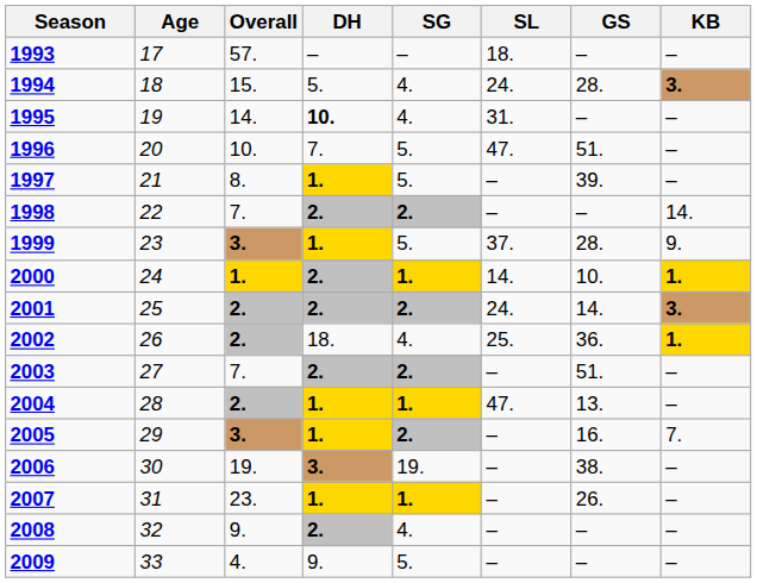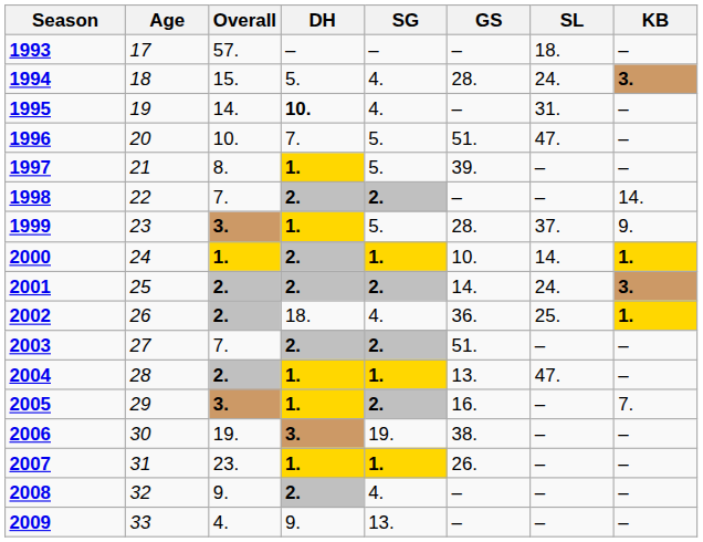 <table class=wikitable style="font-size:95%;" style="text-align:center">
 <tr>
 <th style="width:6em;">Season</th>
 <th style="width:4em;">Age</th>
 <th>Overall</th>
 <th style="width:4em;">DH</th>
 <th style="width:4em;">SG</th>
+<th style="width:4em;">GS</th>
 <th style="width:4em;">SL</th>
-<th style="width:4em;">GS</th>
 <th style="width:4em;">KB</th>
 </tr>
 <tr>
 <td><strong><a href='#'>1993</a></strong></td>
 <td><em>17</em></td>
 <td>57.</td>
 <td>–</td>
 <td>–</td>
+<td>–</td>
 <td>18.</td>
-<td>–</td>
 <td>–</td>
 </tr>
 <tr>
 <td><strong><a href='#'>1994</a></strong></td>
 <td><em>18</em></td>
 <td>15.</td>
 <td>5.</td>
 <td>4.</td>
+<td>28.</td>
 <td>24.</td>
-<td>28.</td>
 <td bgcolor="cc9966"><strong>3.</strong></td>
 </tr>
 <tr>
 <td><strong><a href='#'>1995</a></strong></td>
 <td><em>19</em></td>
 <td>14.</td>
 <td><strong>10.</strong></td>
 <td>4.</td>
+<td>–</td>
 <td>31.</td>
-<td>–</td>
 <td>–</td>
 </tr>
 <tr>
 <td><strong><a href='#'>1996</a></strong></td>
 <td><em>20</em></td>
 <td>10.</td>
 <td>7.</td>
 <td>5.</td>
+<td>51.</td>
 <td>47.</td>
-<td>51.</td>
 <td>–</td>
 </tr>
 <tr>
 <td><strong><a href='#'>1997</a></strong></td>
 <td><em>21</em></td>
 <td>8.</td>
 <td bgcolor="ffd700"><strong>1.</strong></td>
 <td>5.</td>
+<td>39.</td>
 <td>–</td>
-<td>39.</td>
 <td>–</td>
 </tr>
 <tr>
 <td><strong><a href='#'>1998</a></strong></td>
 <td><em>22</em></td>
 <td>7.</td>
 <td bgcolor="c0c0c0"><strong>2.</strong></td>
 <td bgcolor="c0c0c0"><strong>2.</strong></td>
 <td>–</td>
 <td>–</td>
 <td>14.</td>
 </tr>
 <tr>
 <td><strong><a href='#'>1999</a></strong></td>
 <td><em>23</em></td>
 <td bgcolor="cc9966"><strong>3.</strong></td>
 <td bgcolor="ffd700"><strong>1.</strong></td>
 <td>5.</td>
+<td>28.</td>
 <td>37.</td>
-<td>28.</td>
 <td>9.</td>
 </tr>
 <tr>
 <td><strong><a href='#'>2000</a></strong></td>
 <td><em>24</em></td>
 <td bgcolor="ffd700"><strong>1.</strong></td>
 <td bgcolor="c0c0c0"><strong>2.</strong></td>
 <td bgcolor="ffd700"><strong>1.</strong></td>
+<td>10.</td>
 <td>14.</td>
-<td>10.</td>
 <td bgcolor="ffd700"><strong>1.</strong></td>
 </tr>
 <tr>
 <td><strong><a href='#'>2001</a></strong></td>
 <td><em>25</em></td>
 <td bgcolor="c0c0c0"><strong>2.</strong></td>
 <td bgcolor="c0c0c0"><strong>2.</strong></td>
 <td bgcolor="c0c0c0"><strong>2.</strong></td>
+<td>14.</td>
 <td>24.</td>
-<td>14.</td>
 <td bgcolor="cc9966"><strong>3.</strong></td>
 </tr>
 <tr>
 <td><strong><a href='#'>2002</a></strong></td>
 <td><em>26</em></td>
 <td bgcolor="c0c0c0"><strong>2.</strong></td>
 <td>18.</td>
 <td>4.</td>
+<td>36.</td>
 <td>25.</td>
-<td>36.</td>
 <td bgcolor="ffd700"><strong>1.</strong></td>
 </tr>
 <tr>
 <td><strong><a href='#'>2003</a></strong></td>
 <td><em>27</em></td>
 <td>7.</td>
 <td bgcolor="c0c0c0"><strong>2.</strong></td>
 <td bgcolor="c0c0c0"><strong>2.</strong></td>
+<td>51.</td>
 <td>–</td>
-<td>51.</td>
 <td>–</td>
 </tr>
 <tr>
 <td><strong><a href='#'>2004</a></strong></td>
 <td><em>28</em></td>
 <td bgcolor="c0c0c0"><strong>2.</strong></td>
 <td bgcolor="ffd700"><strong>1.</strong></td>
 <td bgcolor="ffd700"><strong>1.</strong></td>
+<td>13.</td>
 <td>47.</td>
-<td>13.</td>
 <td>–</td>
 </tr>
 <tr>
 <td><strong><a href='#'>2005</a></strong></td>
 <td><em>29</em></td>
 <td bgcolor="cc9966"><strong>3.</strong></td>
 <td bgcolor="ffd700"><strong>1.</strong></td>
 <td bgcolor="c0c0c0"><strong>2.</strong></td>
+<td>16.</td>
 <td>–</td>
-<td>16.</td>
 <td>7.</td>
 </tr>
 <tr>
 <td><strong><a href='#'>2006</a></strong></td>
 <td><em>30</em></td>
 <td>19.</td>
 <td bgcolor="cc9966"><strong>3.</strong></td>
 <td>19.</td>
+<td>38.</td>
 <td>–</td>
-<td>38.</td>
 <td>–</td>
 </tr>
 <tr>
 <td><strong><a href='#'>2007</a></strong></td>
 <td><em>31</em></td>
 <td>23.</td>
 <td bgcolor="ffd700"><strong>1.</strong></td>
 <td bgcolor="ffd700"><strong>1.</strong></td>
+<td>26.</td>
 <td>–</td>
-<td>26.</td>
 <td>–</td>
 </tr>
 <tr>
 <td><strong><a href='#'>2008</a></strong></td>
 <td><em>32</em></td>
 <td>9.</td>
 <td bgcolor="c0c0c0"><strong>2.</strong></td>
 <td>4.</td>
 <td>–</td>
 <td>–</td>
 <td>–</td>
 </tr>
 <tr>
 <td><strong><a href='#'>2009</a></strong></td>
 <td><em>33</em></td>
 <td>4.</td>
 <td>9.</td>
-<td>5.</td>
+<td>13.</td>
 <td>–</td>
 <td>–</td>
 <td>–</td>
 </tr>
 </table>
